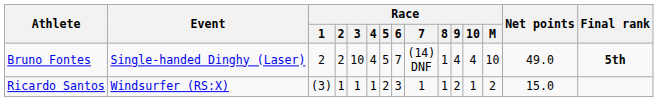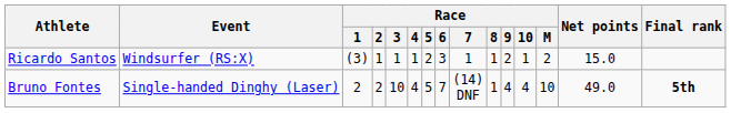 <table class="wikitable" style="font-size:90%">
 <tr>
 <th rowspan=2>Athlete</th>
 <th rowspan=2>Event</th>
 <th colspan=11>Race</th>
 <th rowspan=2>Net points</th>
 <th rowspan=2>Final rank</th>
 </tr>
 <tr>
 <th>1</th>
 <th>2</th>
 <th>3</th>
 <th>4</th>
 <th>5</th>
 <th>6</th>
 <th>7</th>
 <th>8</th>
 <th>9</th>
 <th>10</th>
 <th>M</th>
 </tr>
 <tr align=center>
+<td align=left><a href='#'>Ricardo Santos</a></td>
+<td align=left><a href='#'>Windsurfer (RS:X)</a></td>
+<td>(3)</td>
+<td>1</td>
+<td>1</td>
+<td>1</td>
+<td>2</td>
+<td>3</td>
+<td>1</td>
+<td>1</td>
+<td>2</td>
+<td>1</td>
+<td>2</td>
+<td>15.0</td>
+<td></td>
+</tr>
+<tr align=center>
 <td align=left><a href='#'>Bruno Fontes</a></td>
 <td align=left><a href='#'>Single-handed Dinghy (Laser)</a></td>
 <td>2</td>
 <td>2</td>
 <td>10</td>
 <td>4</td>
 <td>5</td>
 <td>7</td>
 <td>(14)<br>DNF</td>
 <td>1</td>
 <td>4</td>
 <td>4</td>
 <td>10</td>
 <td>49.0</td>
 <td><strong>5th</strong></td>
 </tr>
-<tr align=center>
-<td align=left><a href='#'>Ricardo Santos</a></td>
-<td align=left><a href='#'>Windsurfer (RS:X)</a></td>
-<td>(3)</td>
-<td>1</td>
-<td>1</td>
-<td>1</td>
-<td>2</td>
-<td>3</td>
-<td>1</td>
-<td>1</td>
-<td>2</td>
-<td>1</td>
-<td>2</td>
-<td>15.0</td>
-<td></td>
-</tr>
 </table>
